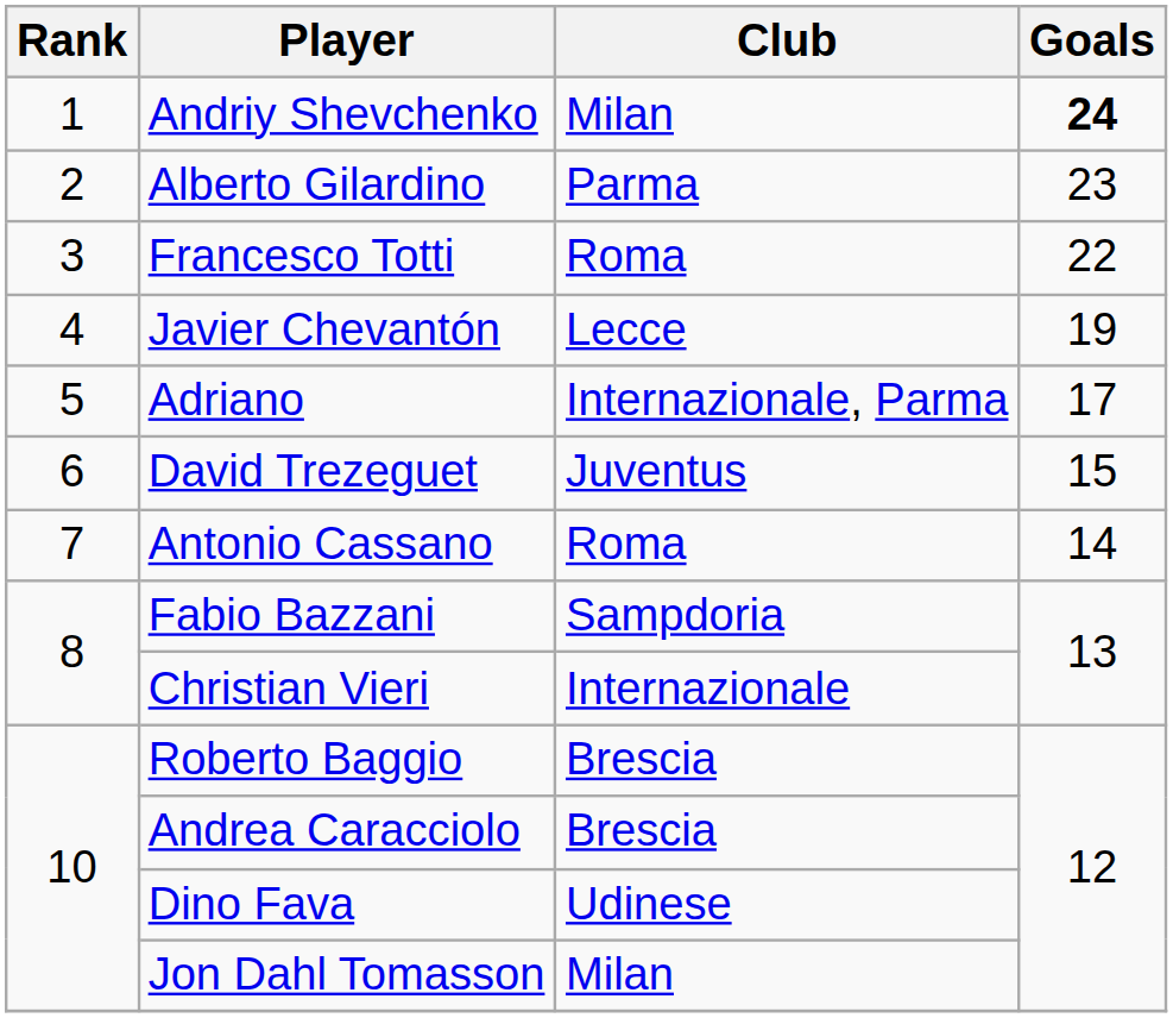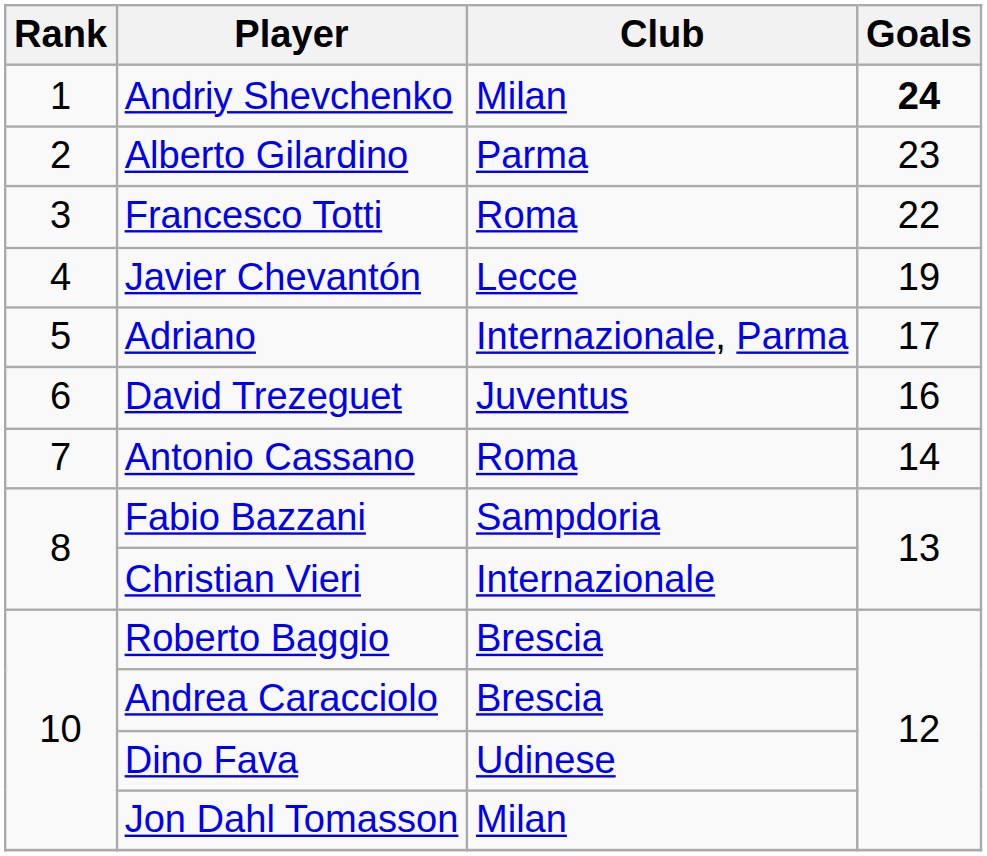 <table class="wikitable sortable" style=text-align:center>
 <tr>
 <th>Rank</th>
 <th>Player</th>
 <th>Club</th>
 <th>Goals</th>
 </tr>
 <tr>
 <td>1</td>
 <td align=left> <a href='#'>Andriy Shevchenko</a></td>
 <td align=left><a href='#'>Milan</a></td>
 <td><strong>24</strong></td>
 </tr>
 <tr>
 <td>2</td>
 <td align=left> <a href='#'>Alberto Gilardino</a></td>
 <td align=left><a href='#'>Parma</a></td>
 <td>23</td>
 </tr>
 <tr>
 <td>3</td>
 <td align=left> <a href='#'>Francesco Totti</a></td>
 <td align=left><a href='#'>Roma</a></td>
 <td>22</td>
 </tr>
 <tr>
 <td>4</td>
 <td align=left> <a href='#'>Javier Chevantón</a></td>
 <td align=left><a href='#'>Lecce</a></td>
 <td>19</td>
 </tr>
 <tr>
 <td>5</td>
 <td align=left> <a href='#'>Adriano</a></td>
 <td align=left><a href='#'>Internazionale</a>, <a href='#'>Parma</a></td>
 <td>17</td>
 </tr>
 <tr>
 <td>6</td>
 <td align=left> <a href='#'>David Trezeguet</a></td>
 <td align=left><a href='#'>Juventus</a></td>
-<td>15</td>
+<td>16</td>
 </tr>
 <tr>
 <td>7</td>
 <td align=left> <a href='#'>Antonio Cassano</a></td>
 <td align=left><a href='#'>Roma</a></td>
 <td>14</td>
 </tr>
 <tr>
 <td rowspan=2>8</td>
 <td align=left> <a href='#'>Fabio Bazzani</a></td>
 <td align=left><a href='#'>Sampdoria</a></td>
 <td rowspan=2>13</td>
 </tr>
 <tr>
 <td align=left> <a href='#'>Christian Vieri</a></td>
 <td align=left><a href='#'>Internazionale</a></td>
 </tr>
 <tr>
 <td rowspan=4>10</td>
 <td align=left> <a href='#'>Roberto Baggio</a></td>
 <td align=left><a href='#'>Brescia</a></td>
 <td rowspan=4>12</td>
 </tr>
 <tr>
 <td align=left> <a href='#'>Andrea Caracciolo</a></td>
 <td align=left><a href='#'>Brescia</a></td>
 </tr>
 <tr>
 <td align=left> <a href='#'>Dino Fava</a></td>
 <td align=left><a href='#'>Udinese</a></td>
 </tr>
 <tr>
 <td align=left> <a href='#'>Jon Dahl Tomasson</a></td>
 <td align=left><a href='#'>Milan</a></td>
 </tr>
 <tr>
 </tr>
 </table>
